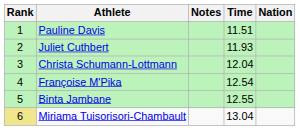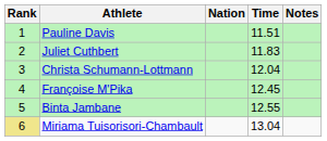 <table class="wikitable sortable" style="text-align:center">
 <tr>
 <th>Rank</th>
 <th>Athlete</th>
+<th>Nation</th>
+<th>Time</th>
 <th>Notes</th>
-<th>Time</th>
-<th>Nation</th>
 </tr>
 <tr style="background:#bbf3bb;">
 <td>1</td>
 <td align=left><a href='#'>Pauline Davis</a></td>
+<td align=left></td>
+<td>11.51</td>
 <td></td>
-<td>11.51</td>
-<td align=left></td>
 </tr>
 <tr style="background:#bbf3bb;">
 <td>2</td>
 <td align=left><a href='#'>Juliet Cuthbert</a></td>
+<td align=left></td>
+<td>11.83</td>
 <td></td>
-<td>11.93</td>
-<td align=left></td>
 </tr>
 <tr style="background:#bbf3bb;">
 <td>3</td>
 <td align=left><a href='#'>Christa Schumann-Lottmann</a></td>
+<td align=left></td>
+<td>12.04</td>
 <td></td>
-<td>12.04</td>
-<td align=left></td>
 </tr>
 <tr style="background:#bbf3bb;">
 <td>4</td>
 <td align=left><a href='#'>Françoise M'Pika</a></td>
+<td align=left></td>
+<td>12.45</td>
 <td></td>
-<td>12.54</td>
-<td align=left></td>
 </tr>
 <tr style="background:#bbf3bb;">
 <td>5</td>
 <td align=left><a href='#'>Binta Jambane</a></td>
+<td align=left></td>
+<td>12.55</td>
 <td></td>
-<td>12.55</td>
-<td align=left></td>
 </tr>
 <tr>
 <td style="background: khaki;">6</td>
 <td align=left><a href='#'>Miriama Tuisorisori-Chambault</a></td>
+<td align=left></td>
+<td>13.04</td>
 <td></td>
-<td>13.04</td>
-<td align=left></td>
 </tr>
 </table>
